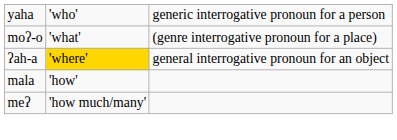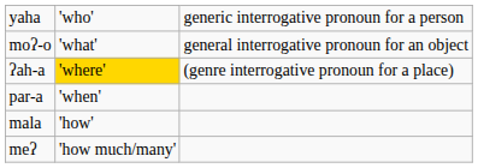 <table class="wikitable">
 <tr>
 <td>yaha</td>
 <td>'who'</td>
 <td>generic interrogative pronoun for a person</td>
 </tr>
 <tr>
 <td>moʔ-o</td>
 <td>'what'</td>
-<td>(genre interrogative pronoun for a place)</td>
+<td>general interrogative pronoun for an object</td>
 </tr>
 <tr>
 <td>ʔah-a</td>
 <td style="background: gold;">'where'</td>
-<td>general interrogative pronoun for an object</td>
+<td>(genre interrogative pronoun for a place)</td>
+</tr>
+<tr>
+<td>par-a</td>
+<td>'when'</td>
+<td></td>
 </tr>
 <tr>
 <td>mala</td>
 <td>'how'</td>
 <td></td>
 </tr>
 <tr>
 <td>meʔ</td>
 <td>'how much/many'</td>
 <td></td>
 </tr>
 </table>
